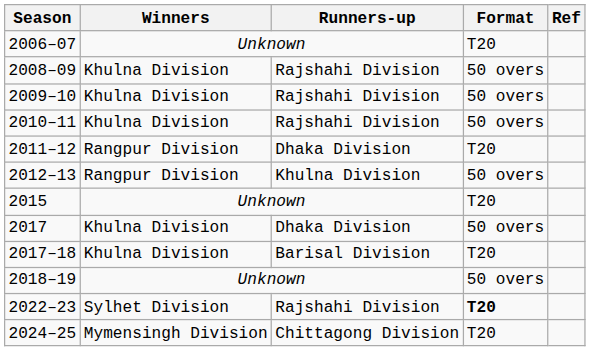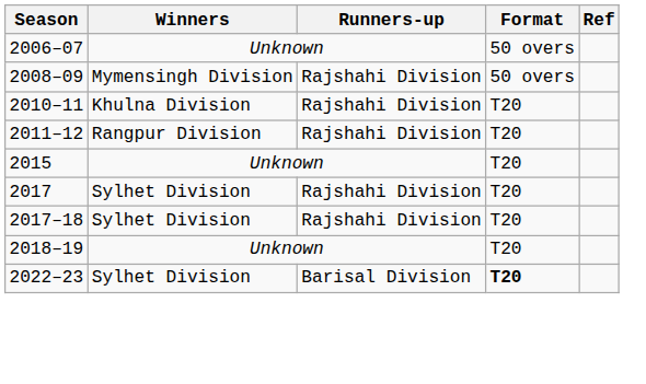 <table class="wikitable">
 <tr>
 <th>Season</th>
 <th>Winners</th>
 <th>Runners-up</th>
 <th>Format</th>
 <th>Ref</th>
 </tr>
 <tr>
 <td>2006–07</td>
 <td colspan=2 align=center><em>Unknown</em></td>
-<td>T20</td>
+<td>50 overs</td>
 <td></td>
 </tr>
 <tr>
 <td>2008–09</td>
-<td>Khulna Division</td>
-<td>Rajshahi Division</td>
-<td>50 overs</td>
-<td></td>
-</tr>
-<tr>
-<td>2009–10</td>
-<td>Khulna Division</td>
+<td>Mymensingh Division</td>
 <td>Rajshahi Division</td>
 <td>50 overs</td>
 <td></td>
 </tr>
 <tr>
 <td>2010–11</td>
 <td>Khulna Division</td>
 <td>Rajshahi Division</td>
-<td>50 overs</td>
+<td>T20</td>
 <td></td>
 </tr>
 <tr>
 <td>2011–12</td>
 <td>Rangpur Division</td>
-<td>Dhaka Division</td>
+<td>Rajshahi Division</td>
 <td>T20</td>
-<td></td>
-</tr>
-<tr>
-<td>2012–13</td>
-<td>Rangpur Division</td>
-<td>Khulna Division</td>
-<td>50 overs</td>
 <td></td>
 </tr>
 <tr>
 <td>2015</td>
 <td colspan=2 align=center><em>Unknown</em></td>
 <td>T20</td>
 <td></td>
 </tr>
 <tr>
 <td>2017</td>
-<td>Khulna Division</td>
-<td>Dhaka Division</td>
-<td>50 overs</td>
+<td>Sylhet Division</td>
+<td>Rajshahi Division</td>
+<td>T20</td>
 <td></td>
 </tr>
 <tr>
 <td>2017–18</td>
-<td>Khulna Division</td>
-<td>Barisal Division</td>
+<td>Sylhet Division</td>
+<td>Rajshahi Division</td>
 <td>T20</td>
 <td></td>
 </tr>
 <tr>
 <td>2018–19</td>
 <td colspan=2 align=center><em>Unknown</em></td>
-<td>50 overs</td>
+<td>T20</td>
 <td></td>
 </tr>
 <tr>
 <td>2022–23</td>
 <td>Sylhet Division</td>
-<td>Rajshahi Division</td>
+<td>Barisal Division</td>
 <td><strong>T20</strong></td>
 <td></td>
 </tr>
-<tr>
-<td>2024–25</td>
-<td>Mymensingh Division</td>
-<td>Chittagong Division</td>
-<td>T20</td>
-<td></td>
-</tr>
 </table>
